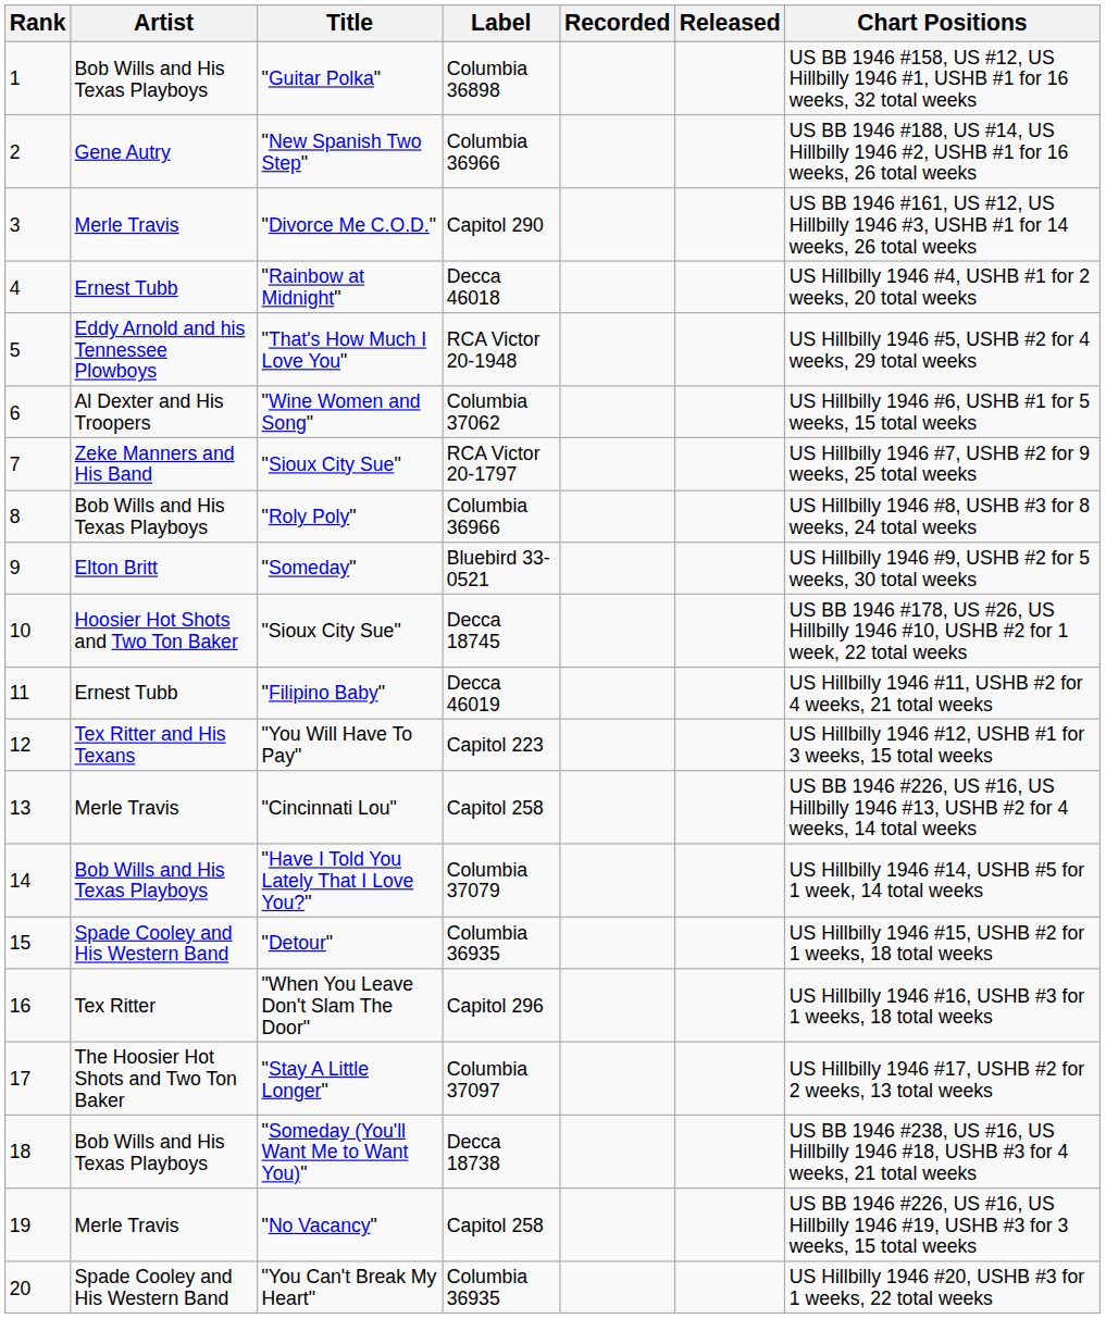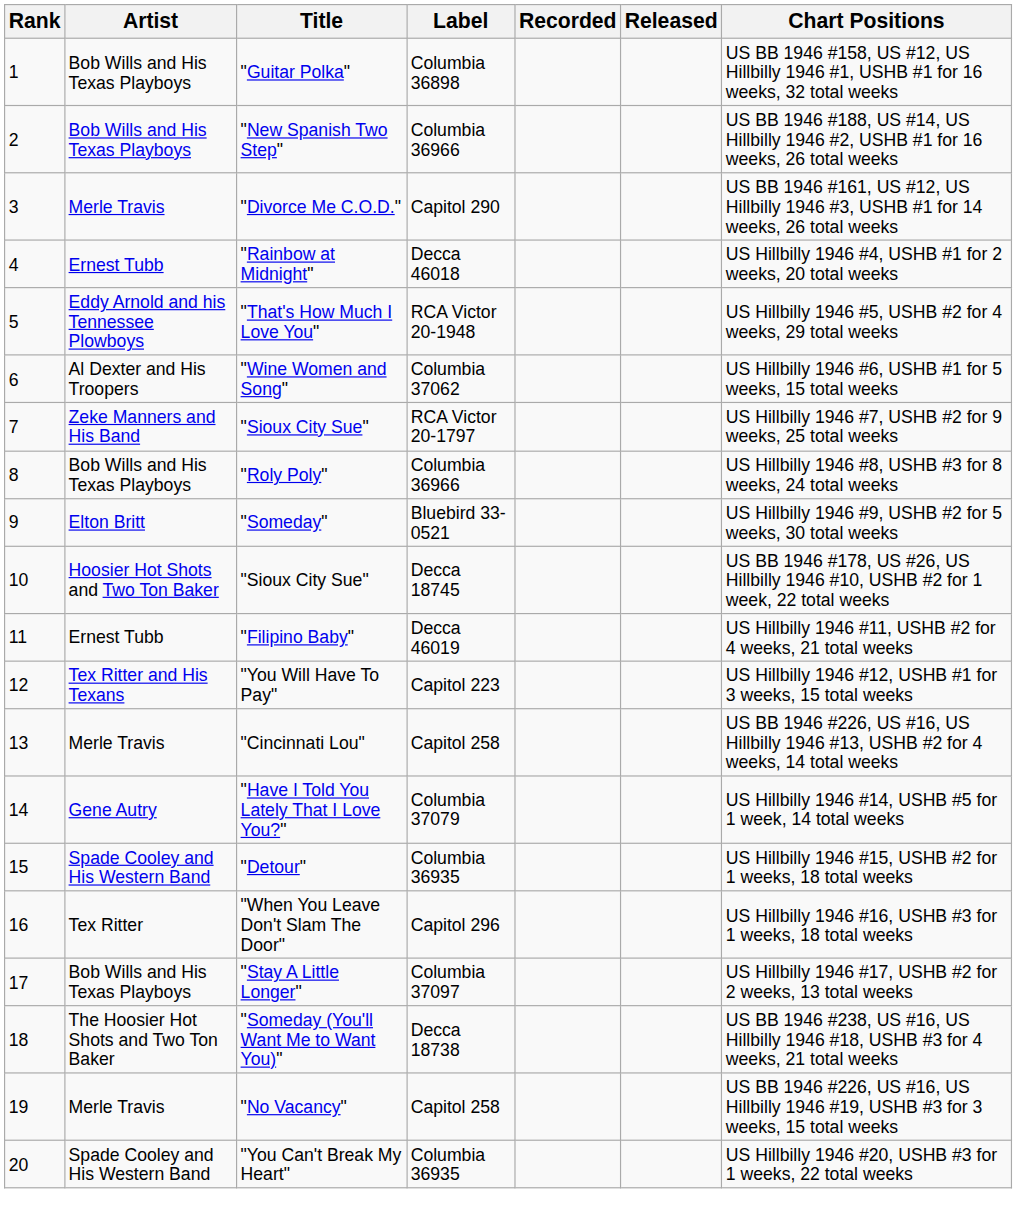 <table class="wikitable" style="font-size:95%;">
 <tr>
 <th><big>Rank</big></th>
 <th><big>Artist</big></th>
 <th><big>Title</big></th>
 <th><big>Label</big></th>
 <th><big>Recorded</big></th>
 <th><big>Released</big></th>
 <th><big>Chart Positions</big></th>
 </tr>
 <tr>
 <td>1</td>
 <td>Bob Wills and His Texas Playboys</td>
 <td>"<a href='#'>Guitar Polka</a>"</td>
 <td>Columbia 36898</td>
 <td></td>
 <td></td>
 <td>US BB 1946 #158, US #12, US Hillbilly 1946 #1, USHB #1 for 16 weeks, 32 total weeks</td>
 </tr>
 <tr>
 <td>2</td>
-<td><a href='#'>Gene Autry</a></td>
+<td><a href='#'>Bob Wills and His Texas Playboys</a></td>
 <td>"<a href='#'>New Spanish Two Step</a>"</td>
 <td>Columbia 36966</td>
 <td></td>
 <td></td>
 <td>US BB 1946 #188, US #14, US Hillbilly 1946 #2, USHB #1 for 16 weeks, 26 total weeks</td>
 </tr>
 <tr>
 <td>3</td>
 <td><a href='#'>Merle Travis</a></td>
 <td>"<a href='#'>Divorce Me C.O.D.</a>"</td>
 <td>Capitol 290</td>
 <td></td>
 <td></td>
 <td>US BB 1946 #161, US #12, US Hillbilly 1946 #3, USHB #1 for 14 weeks, 26 total weeks</td>
 </tr>
 <tr>
 <td>4</td>
 <td><a href='#'>Ernest Tubb</a></td>
 <td>"<a href='#'>Rainbow at Midnight</a>"</td>
 <td>Decca 46018</td>
 <td></td>
 <td></td>
 <td>US Hillbilly 1946 #4, USHB #1 for 2 weeks, 20 total weeks</td>
 </tr>
 <tr>
 <td>5</td>
 <td><a href='#'>Eddy Arnold and his Tennessee Plowboys</a></td>
 <td>"<a href='#'>That's How Much I Love You</a>"</td>
 <td>RCA Victor 20-1948</td>
 <td></td>
 <td></td>
 <td>US Hillbilly 1946 #5, USHB #2 for 4 weeks, 29 total weeks</td>
 </tr>
 <tr>
 <td>6</td>
 <td>Al Dexter and His Troopers</td>
 <td>"<a href='#'>Wine Women and Song</a>"</td>
 <td>Columbia 37062</td>
 <td></td>
 <td></td>
 <td>US Hillbilly 1946 #6, USHB #1 for 5 weeks, 15 total weeks</td>
 </tr>
 <tr>
 <td>7</td>
 <td><a href='#'>Zeke Manners and His Band</a></td>
 <td>"<a href='#'>Sioux City Sue</a>"</td>
 <td>RCA Victor 20-1797</td>
 <td></td>
 <td></td>
 <td>US Hillbilly 1946 #7, USHB #2 for 9 weeks, 25 total weeks</td>
 </tr>
 <tr>
 <td>8</td>
 <td>Bob Wills and His Texas Playboys</td>
 <td>"<a href='#'>Roly Poly</a>"</td>
 <td>Columbia 36966</td>
 <td></td>
 <td></td>
 <td>US Hillbilly 1946 #8, USHB #3 for 8 weeks, 24 total weeks</td>
 </tr>
 <tr>
 <td>9</td>
 <td><a href='#'>Elton Britt</a></td>
 <td>"<a href='#'>Someday</a>"</td>
 <td>Bluebird 33-0521</td>
 <td></td>
 <td></td>
 <td>US Hillbilly 1946 #9, USHB #2 for 5 weeks, 30 total weeks</td>
 </tr>
 <tr>
 <td>10</td>
 <td><a href='#'>Hoosier Hot Shots</a> and <a href='#'>Two Ton Baker</a></td>
 <td>"Sioux City Sue"</td>
 <td>Decca 18745</td>
 <td></td>
 <td></td>
 <td>US BB 1946 #178, US #26, US Hillbilly 1946 #10, USHB #2 for 1 week, 22 total weeks</td>
 </tr>
 <tr>
 <td>11</td>
 <td>Ernest Tubb</td>
 <td>"<a href='#'>Filipino Baby</a>"</td>
 <td>Decca 46019</td>
 <td></td>
 <td></td>
 <td>US Hillbilly 1946 #11, USHB #2 for 4 weeks, 21 total weeks</td>
 </tr>
 <tr>
 <td>12</td>
 <td><a href='#'>Tex Ritter and His Texans</a></td>
 <td>"You Will Have To Pay"</td>
 <td>Capitol 223</td>
 <td></td>
 <td></td>
 <td>US Hillbilly 1946 #12, USHB #1 for 3 weeks, 15 total weeks</td>
 </tr>
 <tr>
 <td>13</td>
 <td>Merle Travis</td>
 <td>"Cincinnati Lou"</td>
 <td>Capitol 258</td>
 <td></td>
 <td></td>
 <td>US BB 1946 #226, US #16, US Hillbilly 1946 #13, USHB #2 for 4 weeks, 14 total weeks</td>
 </tr>
 <tr>
 <td>14</td>
-<td><a href='#'>Bob Wills and His Texas Playboys</a></td>
+<td><a href='#'>Gene Autry</a></td>
 <td>"<a href='#'>Have I Told You Lately That I Love You?</a>"</td>
 <td>Columbia 37079</td>
 <td></td>
 <td></td>
 <td>US Hillbilly 1946 #14, USHB #5 for 1 week, 14 total weeks</td>
 </tr>
 <tr>
 <td>15</td>
 <td><a href='#'>Spade Cooley and His Western Band</a></td>
 <td>"<a href='#'>Detour</a>"</td>
 <td>Columbia 36935</td>
 <td></td>
 <td></td>
 <td>US Hillbilly 1946 #15, USHB #2 for 1 weeks, 18 total weeks</td>
 </tr>
 <tr>
 <td>16</td>
 <td>Tex Ritter</td>
 <td>"When You Leave Don't Slam The Door"</td>
 <td>Capitol 296</td>
 <td></td>
 <td></td>
 <td>US Hillbilly 1946 #16, USHB #3 for 1 weeks, 18 total weeks</td>
 </tr>
 <tr>
 <td>17</td>
-<td>The Hoosier Hot Shots and Two Ton Baker</td>
+<td>Bob Wills and His Texas Playboys</td>
 <td>"<a href='#'>Stay A Little Longer</a>"</td>
 <td>Columbia 37097</td>
 <td></td>
 <td></td>
 <td>US Hillbilly 1946 #17, USHB #2 for 2 weeks, 13 total weeks</td>
 </tr>
 <tr>
 <td>18</td>
-<td>Bob Wills and His Texas Playboys</td>
+<td>The Hoosier Hot Shots and Two Ton Baker</td>
 <td>"<a href='#'>Someday (You'll Want Me to Want You)</a>"</td>
 <td>Decca 18738</td>
 <td></td>
 <td></td>
 <td>US BB 1946 #238, US #16, US Hillbilly 1946 #18, USHB #3 for 4 weeks, 21 total weeks</td>
 </tr>
 <tr>
 <td>19</td>
 <td>Merle Travis</td>
 <td>"<a href='#'>No Vacancy</a>"</td>
 <td>Capitol 258</td>
 <td></td>
 <td></td>
 <td>US BB 1946 #226, US #16, US Hillbilly 1946 #19, USHB #3 for 3 weeks, 15 total weeks</td>
 </tr>
 <tr>
 <td>20</td>
 <td>Spade Cooley and His Western Band</td>
 <td>"You Can't Break My Heart"</td>
 <td>Columbia 36935</td>
 <td></td>
 <td></td>
 <td>US Hillbilly 1946 #20, USHB #3 for 1 weeks, 22 total weeks</td>
 </tr>
 </table>
